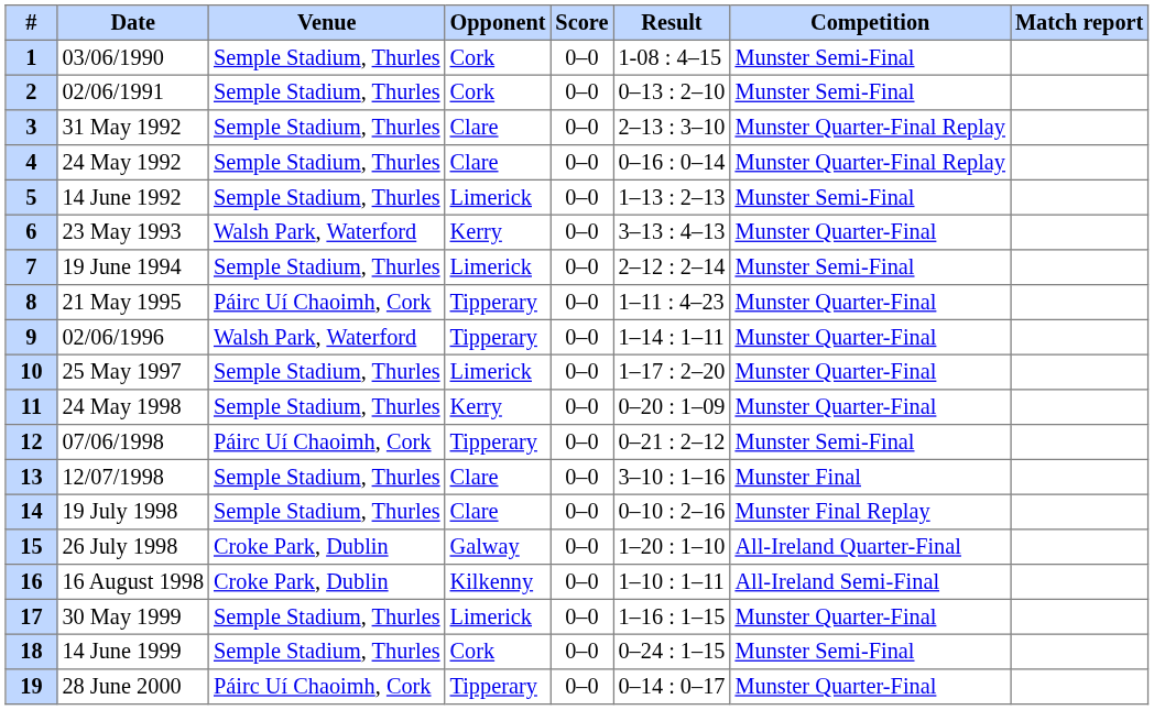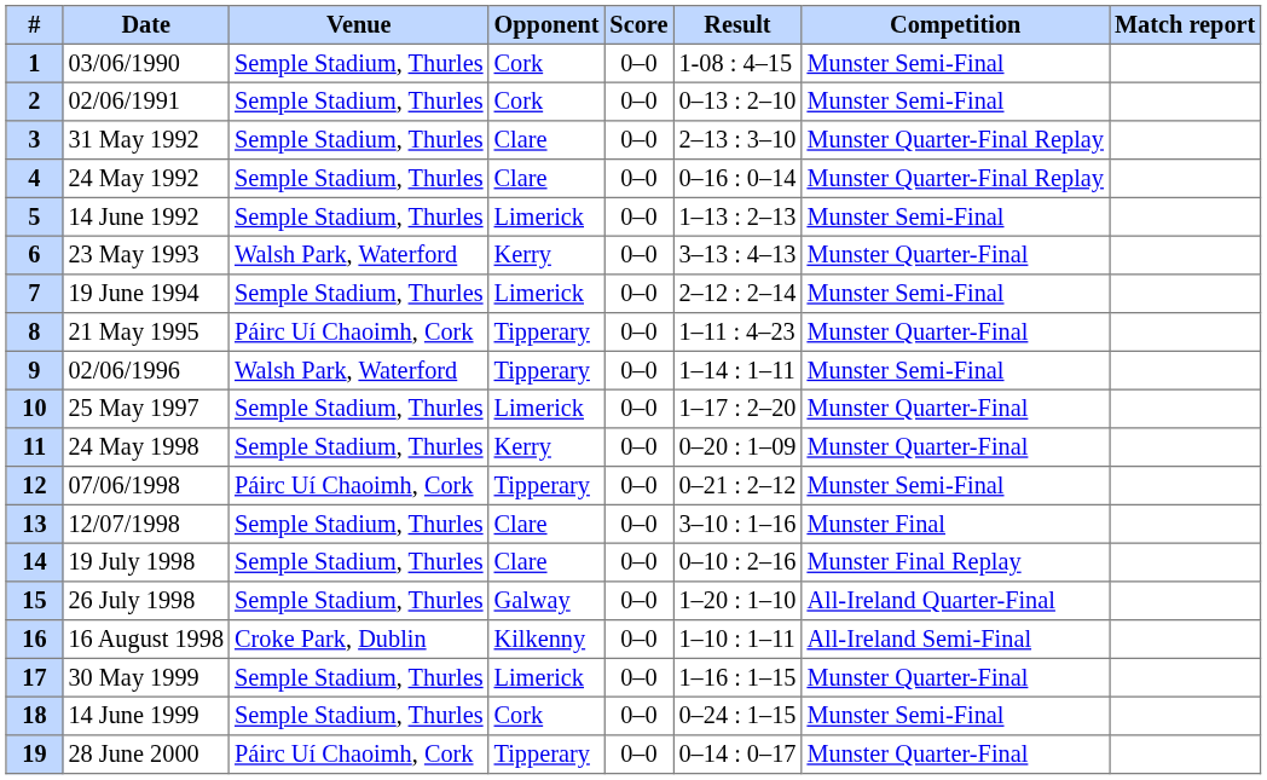 <table border=1 cellpadding=3 style="margin-left:1em; color: black; border-collapse: collapse;">
 <tr align="center" bgcolor="BFD7FF">
 <th width=30 style="text-align: center;">#</th>
 <th>Date</th>
 <th>Venue</th>
 <th>Opponent</th>
 <th>Score</th>
 <th>Result</th>
 <th>Competition</th>
 <th>Match report</th>
 </tr>
 <tr>
 <th style="text-align: center;" bgcolor="BFD7FF">1</th>
 <td>03/06/1990</td>
 <td><a href='#'>Semple Stadium</a>, <a href='#'>Thurles</a></td>
 <td><a href='#'>Cork</a></td>
 <td style="text-align: center;">0–0</td>
 <td>1-08 : 4–15</td>
 <td><a href='#'>Munster Semi-Final</a></td>
 <td></td>
 </tr>
 <tr>
 <th style="text-align: center;" bgcolor="BFD7FF">2</th>
 <td>02/06/1991</td>
 <td><a href='#'>Semple Stadium</a>, <a href='#'>Thurles</a></td>
 <td><a href='#'>Cork</a></td>
 <td style="text-align: center;">0–0</td>
 <td>0–13 : 2–10</td>
 <td><a href='#'>Munster Semi-Final</a></td>
 <td></td>
 </tr>
 <tr>
 <th style="text-align: center;" bgcolor="BFD7FF">3</th>
 <td>31 May 1992</td>
 <td><a href='#'>Semple Stadium</a>, <a href='#'>Thurles</a></td>
 <td><a href='#'>Clare</a></td>
 <td style="text-align: center;">0–0</td>
 <td>2–13 : 3–10</td>
 <td><a href='#'>Munster Quarter-Final Replay</a></td>
 <td></td>
 </tr>
 <tr>
 <th style="text-align: center;" bgcolor="BFD7FF">4</th>
 <td>24 May 1992</td>
 <td><a href='#'>Semple Stadium</a>, <a href='#'>Thurles</a></td>
 <td><a href='#'>Clare</a></td>
 <td style="text-align: center;">0–0</td>
 <td>0–16 : 0–14</td>
 <td><a href='#'>Munster Quarter-Final Replay</a></td>
 <td></td>
 </tr>
 <tr>
 <th style="text-align: center;" bgcolor="BFD7FF">5</th>
 <td>14 June 1992</td>
 <td><a href='#'>Semple Stadium</a>, <a href='#'>Thurles</a></td>
 <td><a href='#'>Limerick</a></td>
 <td style="text-align: center;">0–0</td>
 <td>1–13 : 2–13</td>
 <td><a href='#'>Munster Semi-Final</a></td>
 <td></td>
 </tr>
 <tr>
 <th style="text-align: center;" bgcolor="BFD7FF">6</th>
 <td>23 May 1993</td>
 <td><a href='#'>Walsh Park</a>, <a href='#'>Waterford</a></td>
 <td><a href='#'>Kerry</a></td>
 <td style="text-align: center;">0–0</td>
 <td>3–13 : 4–13</td>
 <td><a href='#'>Munster Quarter-Final</a></td>
 <td></td>
 </tr>
 <tr>
 <th style="text-align: center;" bgcolor="BFD7FF">7</th>
 <td>19 June 1994</td>
 <td><a href='#'>Semple Stadium</a>, <a href='#'>Thurles</a></td>
 <td><a href='#'>Limerick</a></td>
 <td style="text-align: center;">0–0</td>
 <td>2–12 : 2–14</td>
 <td><a href='#'>Munster Semi-Final</a></td>
 <td></td>
 </tr>
 <tr>
 <th style="text-align: center;" bgcolor="BFD7FF">8</th>
 <td>21 May 1995</td>
 <td><a href='#'>Páirc Uí Chaoimh</a>, <a href='#'>Cork</a></td>
 <td><a href='#'>Tipperary</a></td>
 <td style="text-align: center;">0–0</td>
 <td>1–11 : 4–23</td>
 <td><a href='#'>Munster Quarter-Final</a></td>
 <td></td>
 </tr>
 <tr>
 <th style="text-align: center;" bgcolor="BFD7FF">9</th>
 <td>02/06/1996</td>
 <td><a href='#'>Walsh Park</a>, <a href='#'>Waterford</a></td>
 <td><a href='#'>Tipperary</a></td>
 <td style="text-align: center;">0–0</td>
 <td>1–14 : 1–11</td>
-<td><a href='#'>Munster Quarter-Final</a></td>
+<td><a href='#'>Munster Semi-Final</a></td>
 <td></td>
 </tr>
 <tr>
 <th style="text-align: center;" bgcolor="BFD7FF">10</th>
 <td>25 May 1997</td>
 <td><a href='#'>Semple Stadium</a>, <a href='#'>Thurles</a></td>
 <td><a href='#'>Limerick</a></td>
 <td style="text-align: center;">0–0</td>
 <td>1–17 : 2–20</td>
 <td><a href='#'>Munster Quarter-Final</a></td>
 <td></td>
 </tr>
 <tr>
 <th style="text-align: center;" bgcolor="BFD7FF">11</th>
 <td>24 May 1998</td>
 <td><a href='#'>Semple Stadium</a>, <a href='#'>Thurles</a></td>
 <td><a href='#'>Kerry</a></td>
 <td style="text-align: center;">0–0</td>
 <td>0–20 : 1–09</td>
 <td><a href='#'>Munster Quarter-Final</a></td>
 <td></td>
 </tr>
 <tr>
 <th style="text-align: center;" bgcolor="BFD7FF">12</th>
 <td>07/06/1998</td>
 <td><a href='#'>Páirc Uí Chaoimh</a>, <a href='#'>Cork</a></td>
 <td><a href='#'>Tipperary</a></td>
 <td style="text-align: center;">0–0</td>
 <td>0–21 : 2–12</td>
 <td><a href='#'>Munster Semi-Final</a></td>
 <td></td>
 </tr>
 <tr>
 <th style="text-align: center;" bgcolor="BFD7FF">13</th>
 <td>12/07/1998</td>
 <td><a href='#'>Semple Stadium</a>, <a href='#'>Thurles</a></td>
 <td><a href='#'>Clare</a></td>
 <td style="text-align: center;">0–0</td>
 <td>3–10 : 1–16</td>
 <td><a href='#'>Munster Final</a></td>
 <td></td>
 </tr>
 <tr>
 <th style="text-align: center;" bgcolor="BFD7FF">14</th>
 <td>19 July 1998</td>
 <td><a href='#'>Semple Stadium</a>, <a href='#'>Thurles</a></td>
 <td><a href='#'>Clare</a></td>
 <td style="text-align: center;">0–0</td>
 <td>0–10 : 2–16</td>
 <td><a href='#'>Munster Final Replay</a></td>
 <td></td>
 </tr>
 <tr>
 <th style="text-align: center;" bgcolor="BFD7FF">15</th>
 <td>26 July 1998</td>
-<td><a href='#'>Croke Park</a>, <a href='#'>Dublin</a></td>
+<td><a href='#'>Semple Stadium</a>, <a href='#'>Thurles</a></td>
 <td><a href='#'>Galway</a></td>
 <td style="text-align: center;">0–0</td>
 <td>1–20 : 1–10</td>
 <td><a href='#'>All-Ireland Quarter-Final</a></td>
 <td></td>
 </tr>
 <tr>
 <th style="text-align: center;" bgcolor="BFD7FF">16</th>
 <td>16 August 1998</td>
 <td><a href='#'>Croke Park</a>, <a href='#'>Dublin</a></td>
 <td><a href='#'>Kilkenny</a></td>
 <td style="text-align: center;">0–0</td>
 <td>1–10 : 1–11</td>
 <td><a href='#'>All-Ireland Semi-Final</a></td>
 <td></td>
 </tr>
 <tr>
 <th style="text-align: center;" bgcolor="BFD7FF">17</th>
 <td>30 May 1999</td>
 <td><a href='#'>Semple Stadium</a>, <a href='#'>Thurles</a></td>
 <td><a href='#'>Limerick</a></td>
 <td style="text-align: center;">0–0</td>
 <td>1–16 : 1–15</td>
 <td><a href='#'>Munster Quarter-Final</a></td>
 <td></td>
 </tr>
 <tr>
 <th style="text-align: center;" bgcolor="BFD7FF">18</th>
 <td>14 June 1999</td>
 <td><a href='#'>Semple Stadium</a>, <a href='#'>Thurles</a></td>
 <td><a href='#'>Cork</a></td>
 <td style="text-align: center;">0–0</td>
 <td>0–24 : 1–15</td>
 <td><a href='#'>Munster Semi-Final</a></td>
 <td></td>
 </tr>
 <tr>
 <td style="text-align: center;" bgcolor="BFD7FF"><strong>19</strong></td>
 <td>28 June 2000</td>
 <td><a href='#'>Páirc Uí Chaoimh</a>, <a href='#'>Cork</a></td>
 <td><a href='#'>Tipperary</a></td>
 <td style="text-align: center;">0–0</td>
 <td>0–14 : 0–17</td>
 <td><a href='#'>Munster Quarter-Final</a></td>
 <td></td>
 </tr>
 </table>
